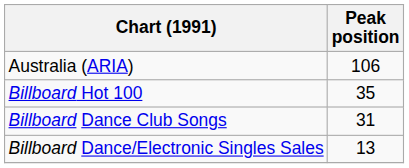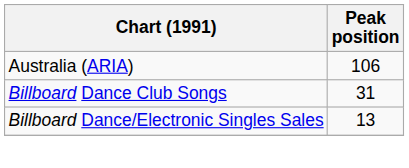 <table Class = "wikitable sortable" border = "1">
 <tr>
 <th>Chart (1991)</th>
 <th>Peak<br>position</th>
 </tr>
 <tr>
 <td Align = "left">Australia (<a href='#'>ARIA</a>)</td>
 <td Align = "center">106</td>
-</tr>
-<tr>
-<td Align = "left"><a href='#'><em> Billboard</em> Hot 100</a></td>
-<td Align = "center">35</td>
 </tr>
 <tr>
 <td Align = "left"><a href='#'><em>Billboard</em></a> <a href='#'>Dance Club Songs</a></td>
 <td Align = "center">31</td>
 </tr>
 <tr>
 <td Align = "left"><em>Billboard</em> <a href='#'>Dance/Electronic Singles Sales</a></td>
 <td Align = "center">13</td>
 </tr>
 <tr>
 </tr>
 </table>
